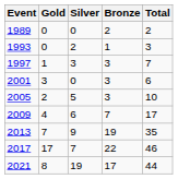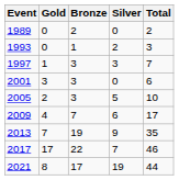 <table class="wikitable">
 <tr>
 <th>Event</th>
 <th>Gold</th>
+<th>Bronze</th>
 <th>Silver</th>
-<th>Bronze</th>
 <th>Total</th>
 </tr>
 <tr>
 <td><a href='#'>1989</a></td>
 <td>0</td>
+<td>2</td>
 <td>0</td>
-<td>2</td>
 <td>2</td>
 </tr>
 <tr>
 <td><a href='#'>1993</a></td>
 <td>0</td>
+<td>1</td>
 <td>2</td>
-<td>1</td>
 <td>3</td>
 </tr>
 <tr>
 <td><a href='#'>1997</a></td>
 <td>1</td>
 <td>3</td>
 <td>3</td>
 <td>7</td>
 </tr>
 <tr>
 <td><a href='#'>2001</a></td>
 <td>3</td>
+<td>3</td>
 <td>0</td>
-<td>3</td>
 <td>6</td>
 </tr>
 <tr>
 <td><a href='#'>2005</a></td>
 <td>2</td>
+<td>3</td>
 <td>5</td>
-<td>3</td>
 <td>10</td>
 </tr>
 <tr>
 <td><a href='#'>2009</a></td>
 <td>4</td>
+<td>7</td>
 <td>6</td>
-<td>7</td>
 <td>17</td>
 </tr>
 <tr>
 <td><a href='#'>2013</a></td>
 <td>7</td>
+<td>19</td>
 <td>9</td>
-<td>19</td>
 <td>35</td>
 </tr>
 <tr>
 <td><a href='#'>2017</a></td>
 <td>17</td>
+<td>22</td>
 <td>7</td>
-<td>22</td>
 <td>46</td>
 </tr>
 <tr>
 <td><a href='#'>2021</a></td>
 <td>8</td>
+<td>17</td>
 <td>19</td>
-<td>17</td>
 <td>44</td>
 </tr>
 </table>
